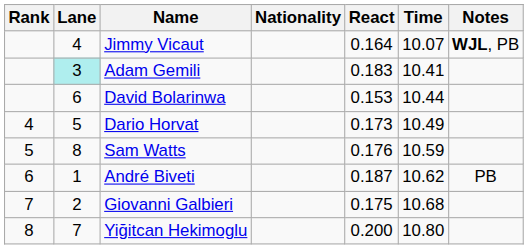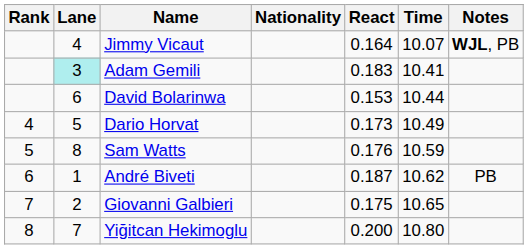 <table class="wikitable sortable" style="text-align:center">
 <tr>
 <th>Rank</th>
 <th>Lane</th>
 <th>Name</th>
 <th>Nationality</th>
 <th>React</th>
 <th>Time</th>
 <th>Notes</th>
 </tr>
 <tr>
 <td></td>
 <td>4</td>
 <td align="left"><a href='#'>Jimmy Vicaut</a></td>
 <td align=left></td>
 <td>0.164</td>
 <td>10.07</td>
 <td><strong>WJL</strong>, PB</td>
 </tr>
 <tr>
 <td></td>
 <td style="background: paleturquoise;">3</td>
 <td align="left"><a href='#'>Adam Gemili</a></td>
 <td align=left></td>
 <td>0.183</td>
 <td>10.41</td>
 <td></td>
 </tr>
 <tr>
 <td></td>
 <td>6</td>
 <td align="left"><a href='#'>David Bolarinwa</a></td>
 <td align=left></td>
 <td>0.153</td>
 <td>10.44</td>
 <td></td>
 </tr>
 <tr>
 <td>4</td>
 <td>5</td>
 <td align="left"><a href='#'>Dario Horvat</a></td>
 <td align=left></td>
 <td>0.173</td>
 <td>10.49</td>
 <td></td>
 </tr>
 <tr>
 <td>5</td>
 <td>8</td>
 <td align="left"><a href='#'>Sam Watts</a></td>
 <td align=left></td>
 <td>0.176</td>
 <td>10.59</td>
 <td></td>
 </tr>
 <tr>
 <td>6</td>
 <td>1</td>
 <td align="left"><a href='#'>André Biveti</a></td>
 <td align=left></td>
 <td>0.187</td>
 <td>10.62</td>
 <td>PB</td>
 </tr>
 <tr>
 <td>7</td>
 <td>2</td>
 <td align="left"><a href='#'>Giovanni Galbieri</a></td>
 <td align=left></td>
 <td>0.175</td>
-<td>10.68</td>
+<td>10.65</td>
 <td></td>
 </tr>
 <tr>
 <td>8</td>
 <td>7</td>
 <td align="left"><a href='#'>Yiğitcan Hekimoglu</a></td>
 <td align=left></td>
 <td>0.200</td>
 <td>10.80</td>
 <td></td>
 </tr>
 </table>
